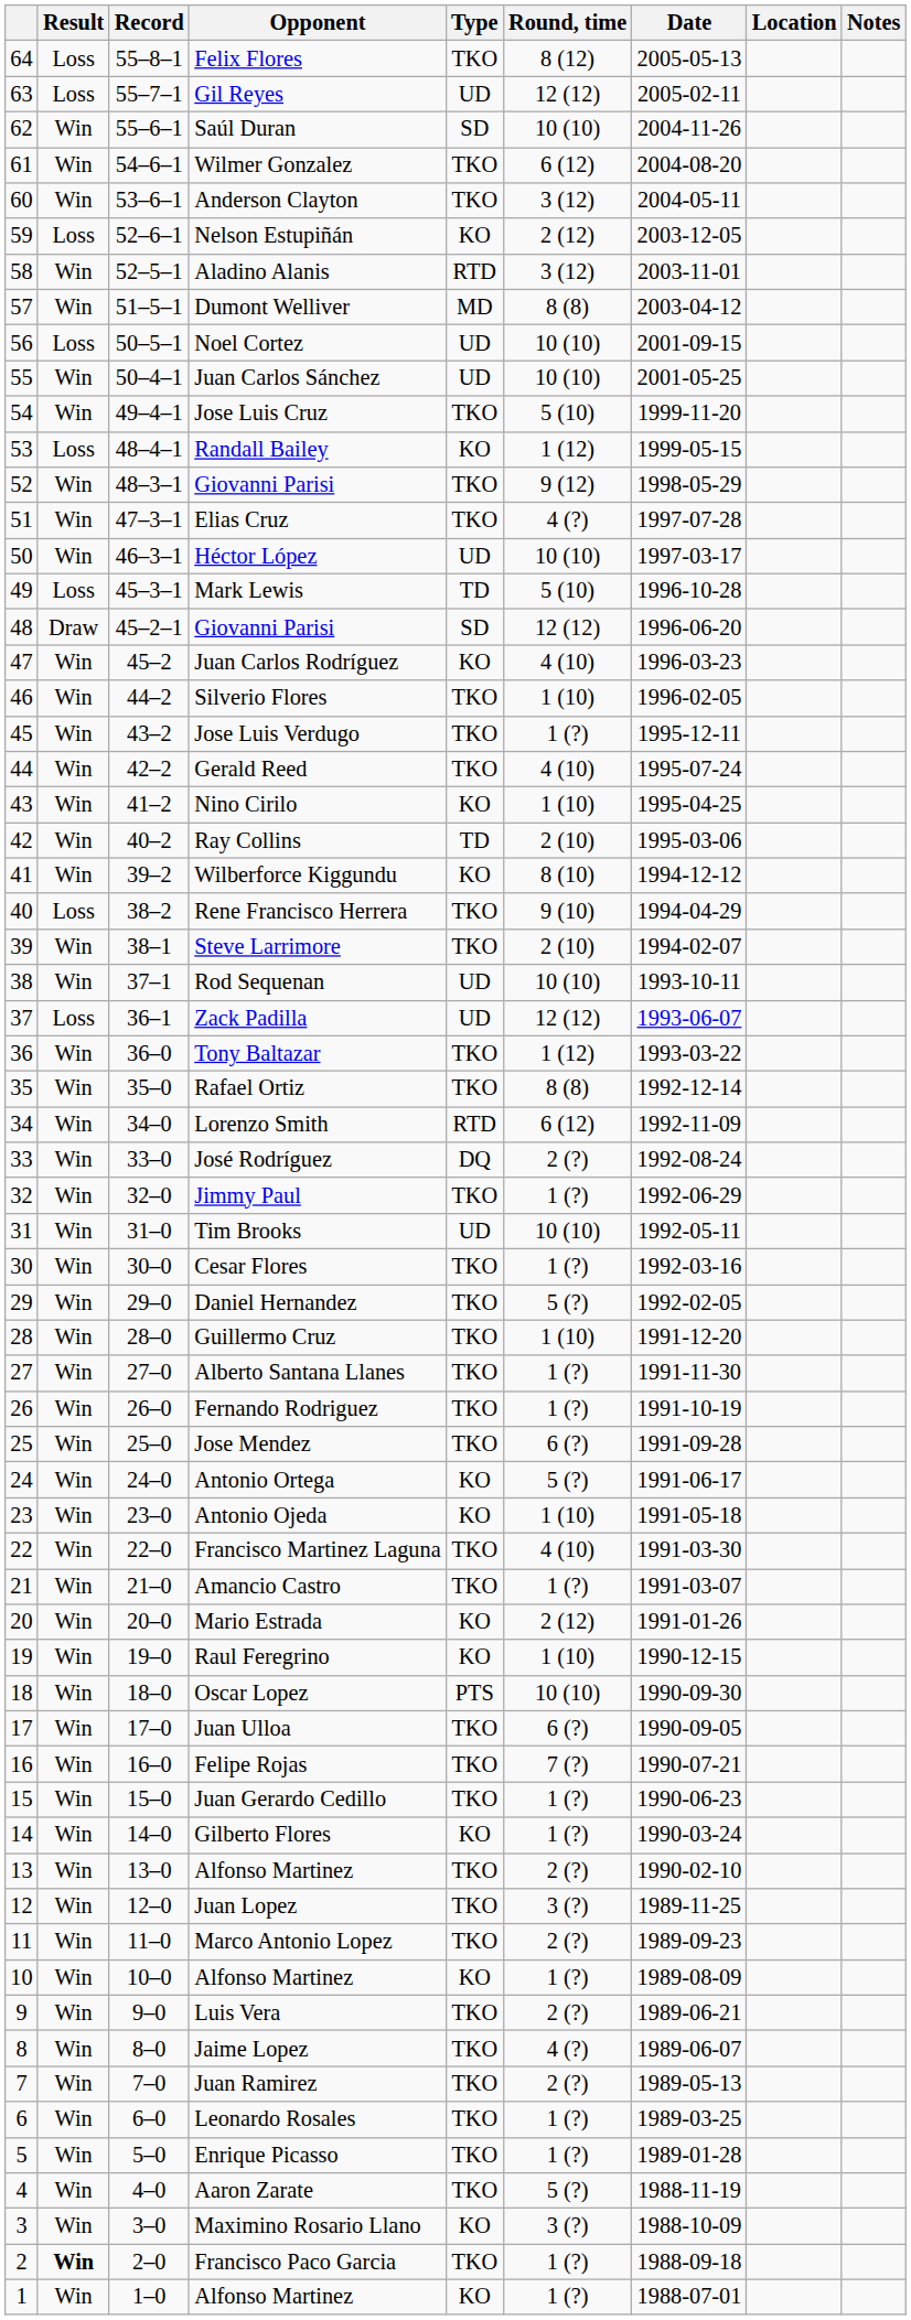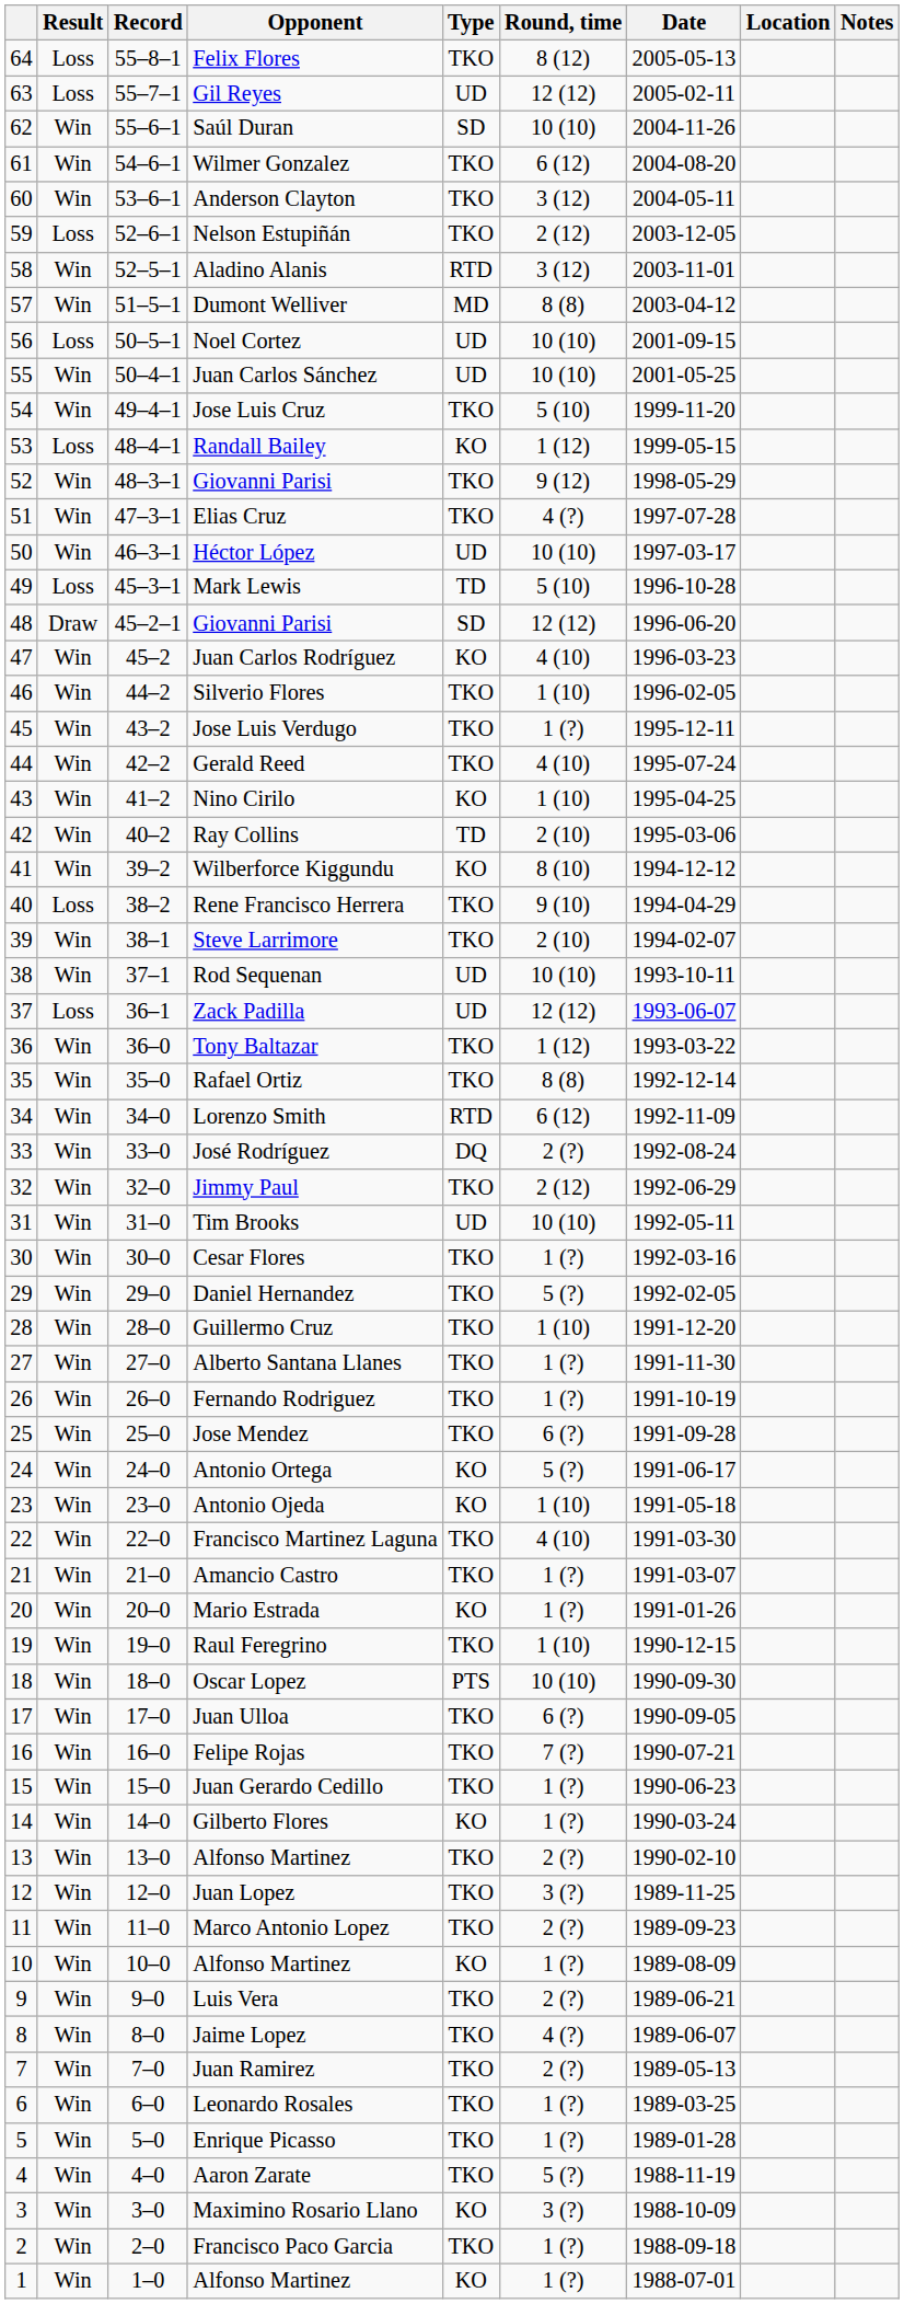 <table class=wikitable style=text-align:center>
 <tr>
 <th></th>
 <th>Result</th>
 <th>Record</th>
 <th>Opponent</th>
 <th>Type</th>
 <th>Round, time</th>
 <th>Date</th>
 <th>Location</th>
 <th>Notes</th>
 </tr>
 <tr>
 <td>64</td>
 <td>Loss</td>
 <td>55–8–1</td>
 <td align=left><a href='#'>Felix Flores</a></td>
 <td>TKO</td>
 <td>8 (12)</td>
 <td>2005-05-13</td>
 <td align=left></td>
 <td align=left></td>
 </tr>
 <tr>
 <td>63</td>
 <td>Loss</td>
 <td>55–7–1</td>
 <td align=left><a href='#'>Gil Reyes</a></td>
 <td>UD</td>
 <td>12 (12)</td>
 <td>2005-02-11</td>
 <td align=left></td>
 <td align=left></td>
 </tr>
 <tr>
 <td>62</td>
 <td>Win</td>
 <td>55–6–1</td>
 <td align=left>Saúl Duran</td>
 <td>SD</td>
 <td>10 (10)</td>
 <td>2004-11-26</td>
 <td align=left></td>
 <td align=left></td>
 </tr>
 <tr>
 <td>61</td>
 <td>Win</td>
 <td>54–6–1</td>
 <td align=left>Wilmer Gonzalez</td>
 <td>TKO</td>
 <td>6 (12)</td>
 <td>2004-08-20</td>
 <td align=left></td>
 <td align=left></td>
 </tr>
 <tr>
 <td>60</td>
 <td>Win</td>
 <td>53–6–1</td>
 <td align=left>Anderson Clayton</td>
 <td>TKO</td>
 <td>3 (12)</td>
 <td>2004-05-11</td>
 <td align=left></td>
 <td align=left></td>
 </tr>
 <tr>
 <td>59</td>
 <td>Loss</td>
 <td>52–6–1</td>
 <td align=left>Nelson Estupiñán</td>
-<td>KO</td>
+<td>TKO</td>
 <td>2 (12)</td>
 <td>2003-12-05</td>
 <td align=left></td>
 <td align=left></td>
 </tr>
 <tr>
 <td>58</td>
 <td>Win</td>
 <td>52–5–1</td>
 <td align=left>Aladino Alanis</td>
 <td>RTD</td>
 <td>3 (12)</td>
 <td>2003-11-01</td>
 <td align=left></td>
 <td align=left></td>
 </tr>
 <tr>
 <td>57</td>
 <td>Win</td>
 <td>51–5–1</td>
 <td align=left>Dumont Welliver</td>
 <td>MD</td>
 <td>8 (8)</td>
 <td>2003-04-12</td>
 <td align=left></td>
 <td align=left></td>
 </tr>
 <tr>
 <td>56</td>
 <td>Loss</td>
 <td>50–5–1</td>
 <td align=left>Noel Cortez</td>
 <td>UD</td>
 <td>10 (10)</td>
 <td>2001-09-15</td>
 <td align=left></td>
 <td align=left></td>
 </tr>
 <tr>
 <td>55</td>
 <td>Win</td>
 <td>50–4–1</td>
 <td align=left>Juan Carlos Sánchez</td>
 <td>UD</td>
 <td>10 (10)</td>
 <td>2001-05-25</td>
 <td align=left></td>
 <td align=left></td>
 </tr>
 <tr>
 <td>54</td>
 <td>Win</td>
 <td>49–4–1</td>
 <td align=left>Jose Luis Cruz</td>
 <td>TKO</td>
 <td>5 (10)</td>
 <td>1999-11-20</td>
 <td align=left></td>
 <td align=left></td>
 </tr>
 <tr>
 <td>53</td>
 <td>Loss</td>
 <td>48–4–1</td>
 <td align=left><a href='#'>Randall Bailey</a></td>
 <td>KO</td>
 <td>1 (12)</td>
 <td>1999-05-15</td>
 <td align=left></td>
 <td align=left></td>
 </tr>
 <tr>
 <td>52</td>
 <td>Win</td>
 <td>48–3–1</td>
 <td align=left><a href='#'>Giovanni Parisi</a></td>
 <td>TKO</td>
 <td>9 (12)</td>
 <td>1998-05-29</td>
 <td align=left></td>
 <td align=left></td>
 </tr>
 <tr>
 <td>51</td>
 <td>Win</td>
 <td>47–3–1</td>
 <td align=left>Elias Cruz</td>
 <td>TKO</td>
 <td>4 (?)</td>
 <td>1997-07-28</td>
 <td align=left></td>
 <td align=left></td>
 </tr>
 <tr>
 <td>50</td>
 <td>Win</td>
 <td>46–3–1</td>
 <td align=left><a href='#'>Héctor López</a></td>
 <td>UD</td>
 <td>10 (10)</td>
 <td>1997-03-17</td>
 <td align=left></td>
 <td align=left></td>
 </tr>
 <tr>
 <td>49</td>
 <td>Loss</td>
 <td>45–3–1</td>
 <td align=left>Mark Lewis</td>
 <td>TD</td>
 <td>5 (10)</td>
 <td>1996-10-28</td>
 <td align=left></td>
 <td align=left></td>
 </tr>
 <tr>
 <td>48</td>
 <td>Draw</td>
 <td>45–2–1</td>
 <td align=left><a href='#'>Giovanni Parisi</a></td>
 <td>SD</td>
 <td>12 (12)</td>
 <td>1996-06-20</td>
 <td align=left></td>
 <td align=left></td>
 </tr>
 <tr>
 <td>47</td>
 <td>Win</td>
 <td>45–2</td>
 <td align=left>Juan Carlos Rodríguez</td>
 <td>KO</td>
 <td>4 (10)</td>
 <td>1996-03-23</td>
 <td align=left></td>
 <td align=left></td>
 </tr>
 <tr>
 <td>46</td>
 <td>Win</td>
 <td>44–2</td>
 <td align=left>Silverio Flores</td>
 <td>TKO</td>
 <td>1 (10)</td>
 <td>1996-02-05</td>
 <td align=left></td>
 <td align=left></td>
 </tr>
 <tr>
 <td>45</td>
 <td>Win</td>
 <td>43–2</td>
 <td align=left>Jose Luis Verdugo</td>
 <td>TKO</td>
 <td>1 (?)</td>
 <td>1995-12-11</td>
 <td align=left></td>
 <td align=left></td>
 </tr>
 <tr>
 <td>44</td>
 <td>Win</td>
 <td>42–2</td>
 <td align=left>Gerald Reed</td>
 <td>TKO</td>
 <td>4 (10)</td>
 <td>1995-07-24</td>
 <td align=left></td>
 <td align=left></td>
 </tr>
 <tr>
 <td>43</td>
 <td>Win</td>
 <td>41–2</td>
 <td align=left>Nino Cirilo</td>
 <td>KO</td>
 <td>1 (10)</td>
 <td>1995-04-25</td>
 <td align=left></td>
 <td align=left></td>
 </tr>
 <tr>
 <td>42</td>
 <td>Win</td>
 <td>40–2</td>
 <td align=left>Ray Collins</td>
 <td>TD</td>
 <td>2 (10)</td>
 <td>1995-03-06</td>
 <td align=left></td>
 <td align=left></td>
 </tr>
 <tr>
 <td>41</td>
 <td>Win</td>
 <td>39–2</td>
 <td align=left>Wilberforce Kiggundu</td>
 <td>KO</td>
 <td>8 (10)</td>
 <td>1994-12-12</td>
 <td align=left></td>
 <td align=left></td>
 </tr>
 <tr>
 <td>40</td>
 <td>Loss</td>
 <td>38–2</td>
 <td align=left>Rene Francisco Herrera</td>
 <td>TKO</td>
 <td>9 (10)</td>
 <td>1994-04-29</td>
 <td align=left></td>
 <td align=left></td>
 </tr>
 <tr>
 <td>39</td>
 <td>Win</td>
 <td>38–1</td>
 <td align=left><a href='#'>Steve Larrimore</a></td>
 <td>TKO</td>
 <td>2 (10)</td>
 <td>1994-02-07</td>
 <td align=left></td>
 <td align=left></td>
 </tr>
 <tr>
 <td>38</td>
 <td>Win</td>
 <td>37–1</td>
 <td align=left>Rod Sequenan</td>
 <td>UD</td>
 <td>10 (10)</td>
 <td>1993-10-11</td>
 <td align=left></td>
 <td align=left></td>
 </tr>
 <tr>
 <td>37</td>
 <td>Loss</td>
 <td>36–1</td>
 <td align=left><a href='#'>Zack Padilla</a></td>
 <td>UD</td>
 <td>12 (12)</td>
 <td><a href='#'>1993-06-07</a></td>
 <td align=left></td>
 <td align=left></td>
 </tr>
 <tr>
 <td>36</td>
 <td>Win</td>
 <td>36–0</td>
 <td align=left><a href='#'>Tony Baltazar</a></td>
 <td>TKO</td>
 <td>1 (12)</td>
 <td>1993-03-22</td>
 <td align=left></td>
 <td align=left></td>
 </tr>
 <tr>
 <td>35</td>
 <td>Win</td>
 <td>35–0</td>
 <td align=left>Rafael Ortiz</td>
 <td>TKO</td>
 <td>8 (8)</td>
 <td>1992-12-14</td>
 <td align=left></td>
 <td align=left></td>
 </tr>
 <tr>
 <td>34</td>
 <td>Win</td>
 <td>34–0</td>
 <td align=left>Lorenzo Smith</td>
 <td>RTD</td>
 <td>6 (12)</td>
 <td>1992-11-09</td>
 <td align=left></td>
 <td align=left></td>
 </tr>
 <tr>
 <td>33</td>
 <td>Win</td>
 <td>33–0</td>
 <td align=left>José Rodríguez</td>
 <td>DQ</td>
 <td>2 (?)</td>
 <td>1992-08-24</td>
 <td align=left></td>
 <td align=left></td>
 </tr>
 <tr>
 <td>32</td>
 <td>Win</td>
 <td>32–0</td>
 <td align=left><a href='#'>Jimmy Paul</a></td>
 <td>TKO</td>
-<td>1 (?)</td>
+<td>2 (12)</td>
 <td>1992-06-29</td>
 <td align=left></td>
 <td align=left></td>
 </tr>
 <tr>
 <td>31</td>
 <td>Win</td>
 <td>31–0</td>
 <td align=left>Tim Brooks</td>
 <td>UD</td>
 <td>10 (10)</td>
 <td>1992-05-11</td>
 <td align=left></td>
 <td align=left></td>
 </tr>
 <tr>
 <td>30</td>
 <td>Win</td>
 <td>30–0</td>
 <td align=left>Cesar Flores</td>
 <td>TKO</td>
 <td>1 (?)</td>
 <td>1992-03-16</td>
 <td align=left></td>
 <td align=left></td>
 </tr>
 <tr>
 <td>29</td>
 <td>Win</td>
 <td>29–0</td>
 <td align=left>Daniel Hernandez</td>
 <td>TKO</td>
 <td>5 (?)</td>
 <td>1992-02-05</td>
 <td align=left></td>
 <td align=left></td>
 </tr>
 <tr>
 <td>28</td>
 <td>Win</td>
 <td>28–0</td>
 <td align=left>Guillermo Cruz</td>
 <td>TKO</td>
 <td>1 (10)</td>
 <td>1991-12-20</td>
 <td align=left></td>
 <td align=left></td>
 </tr>
 <tr>
 <td>27</td>
 <td>Win</td>
 <td>27–0</td>
 <td align=left>Alberto Santana Llanes</td>
 <td>TKO</td>
 <td>1 (?)</td>
 <td>1991-11-30</td>
 <td align=left></td>
 <td align=left></td>
 </tr>
 <tr>
 <td>26</td>
 <td>Win</td>
 <td>26–0</td>
 <td align=left>Fernando Rodriguez</td>
 <td>TKO</td>
 <td>1 (?)</td>
 <td>1991-10-19</td>
 <td align=left></td>
 <td align=left></td>
 </tr>
 <tr>
 <td>25</td>
 <td>Win</td>
 <td>25–0</td>
 <td align=left>Jose Mendez</td>
 <td>TKO</td>
 <td>6 (?)</td>
 <td>1991-09-28</td>
 <td align=left></td>
 <td align=left></td>
 </tr>
 <tr>
 <td>24</td>
 <td>Win</td>
 <td>24–0</td>
 <td align=left>Antonio Ortega</td>
 <td>KO</td>
 <td>5 (?)</td>
 <td>1991-06-17</td>
 <td align=left></td>
 <td align=left></td>
 </tr>
 <tr>
 <td>23</td>
 <td>Win</td>
 <td>23–0</td>
 <td align=left>Antonio Ojeda</td>
 <td>KO</td>
 <td>1 (10)</td>
 <td>1991-05-18</td>
 <td align=left></td>
 <td align=left></td>
 </tr>
 <tr>
 <td>22</td>
 <td>Win</td>
 <td>22–0</td>
 <td align=left>Francisco Martinez Laguna</td>
 <td>TKO</td>
 <td>4 (10)</td>
 <td>1991-03-30</td>
 <td align=left></td>
 <td align=left></td>
 </tr>
 <tr>
 <td>21</td>
 <td>Win</td>
 <td>21–0</td>
 <td align=left>Amancio Castro</td>
 <td>TKO</td>
 <td>1 (?)</td>
 <td>1991-03-07</td>
 <td align=left></td>
 <td align=left></td>
 </tr>
 <tr>
 <td>20</td>
 <td>Win</td>
 <td>20–0</td>
 <td align=left>Mario Estrada</td>
 <td>KO</td>
-<td>2 (12)</td>
+<td>1 (?)</td>
 <td>1991-01-26</td>
 <td align=left></td>
 <td align=left></td>
 </tr>
 <tr>
 <td>19</td>
 <td>Win</td>
 <td>19–0</td>
 <td align=left>Raul Feregrino</td>
-<td>KO</td>
+<td>TKO</td>
 <td>1 (10)</td>
 <td>1990-12-15</td>
 <td align=left></td>
 <td align=left></td>
 </tr>
 <tr>
 <td>18</td>
 <td>Win</td>
 <td>18–0</td>
 <td align=left>Oscar Lopez</td>
 <td>PTS</td>
 <td>10 (10)</td>
 <td>1990-09-30</td>
 <td align=left></td>
 <td align=left></td>
 </tr>
 <tr>
 <td>17</td>
 <td>Win</td>
 <td>17–0</td>
 <td align=left>Juan Ulloa</td>
 <td>TKO</td>
 <td>6 (?)</td>
 <td>1990-09-05</td>
 <td align=left></td>
 <td align=left></td>
 </tr>
 <tr>
 <td>16</td>
 <td>Win</td>
 <td>16–0</td>
 <td align=left>Felipe Rojas</td>
 <td>TKO</td>
 <td>7 (?)</td>
 <td>1990-07-21</td>
 <td align=left></td>
 <td align=left></td>
 </tr>
 <tr>
 <td>15</td>
 <td>Win</td>
 <td>15–0</td>
 <td align=left>Juan Gerardo Cedillo</td>
 <td>TKO</td>
 <td>1 (?)</td>
 <td>1990-06-23</td>
 <td align=left></td>
 <td align=left></td>
 </tr>
 <tr>
 <td>14</td>
 <td>Win</td>
 <td>14–0</td>
 <td align=left>Gilberto Flores</td>
 <td>KO</td>
 <td>1 (?)</td>
 <td>1990-03-24</td>
 <td align=left></td>
 <td align=left></td>
 </tr>
 <tr>
 <td>13</td>
 <td>Win</td>
 <td>13–0</td>
 <td align=left>Alfonso Martinez</td>
 <td>TKO</td>
 <td>2 (?)</td>
 <td>1990-02-10</td>
 <td align=left></td>
 <td align=left></td>
 </tr>
 <tr>
 <td>12</td>
 <td>Win</td>
 <td>12–0</td>
 <td align=left>Juan Lopez</td>
 <td>TKO</td>
 <td>3 (?)</td>
 <td>1989-11-25</td>
 <td align=left></td>
 <td align=left></td>
 </tr>
 <tr>
 <td>11</td>
 <td>Win</td>
 <td>11–0</td>
 <td align=left>Marco Antonio Lopez</td>
 <td>TKO</td>
 <td>2 (?)</td>
 <td>1989-09-23</td>
 <td align=left></td>
 <td align=left></td>
 </tr>
 <tr>
 <td>10</td>
 <td>Win</td>
 <td>10–0</td>
 <td align=left>Alfonso Martinez</td>
 <td>KO</td>
 <td>1 (?)</td>
 <td>1989-08-09</td>
 <td align=left></td>
 <td align=left></td>
 </tr>
 <tr>
 <td>9</td>
 <td>Win</td>
 <td>9–0</td>
 <td align=left>Luis Vera</td>
 <td>TKO</td>
 <td>2 (?)</td>
 <td>1989-06-21</td>
 <td align=left></td>
 <td align=left></td>
 </tr>
 <tr>
 <td>8</td>
 <td>Win</td>
 <td>8–0</td>
 <td align=left>Jaime Lopez</td>
 <td>TKO</td>
 <td>4 (?)</td>
 <td>1989-06-07</td>
 <td align=left></td>
 <td align=left></td>
 </tr>
 <tr>
 <td>7</td>
 <td>Win</td>
 <td>7–0</td>
 <td align=left>Juan Ramirez</td>
 <td>TKO</td>
 <td>2 (?)</td>
 <td>1989-05-13</td>
 <td align=left></td>
 <td align=left></td>
 </tr>
 <tr>
 <td>6</td>
 <td>Win</td>
 <td>6–0</td>
 <td align=left>Leonardo Rosales</td>
 <td>TKO</td>
 <td>1 (?)</td>
 <td>1989-03-25</td>
 <td align=left></td>
 <td align=left></td>
 </tr>
 <tr>
 <td>5</td>
 <td>Win</td>
 <td>5–0</td>
 <td align=left>Enrique Picasso</td>
 <td>TKO</td>
 <td>1 (?)</td>
 <td>1989-01-28</td>
 <td align=left></td>
 <td align=left></td>
 </tr>
 <tr>
 <td>4</td>
 <td>Win</td>
 <td>4–0</td>
 <td align=left>Aaron Zarate</td>
 <td>TKO</td>
 <td>5 (?)</td>
 <td>1988-11-19</td>
 <td align=left></td>
 <td align=left></td>
 </tr>
 <tr>
 <td>3</td>
 <td>Win</td>
 <td>3–0</td>
 <td align=left>Maximino Rosario Llano</td>
 <td>KO</td>
 <td>3 (?)</td>
 <td>1988-10-09</td>
 <td align=left></td>
 <td align=left></td>
 </tr>
 <tr>
 <td>2</td>
-<td><strong>Win</strong></td>
+<td>Win</td>
 <td>2–0</td>
 <td align=left>Francisco Paco Garcia</td>
 <td>TKO</td>
 <td>1 (?)</td>
 <td>1988-09-18</td>
 <td align=left></td>
 <td align=left></td>
 </tr>
 <tr>
 <td>1</td>
 <td>Win</td>
 <td>1–0</td>
 <td align=left>Alfonso Martinez</td>
 <td>KO</td>
 <td>1 (?)</td>
 <td>1988-07-01</td>
 <td align=left></td>
 <td align=left></td>
 </tr>
 </table>
